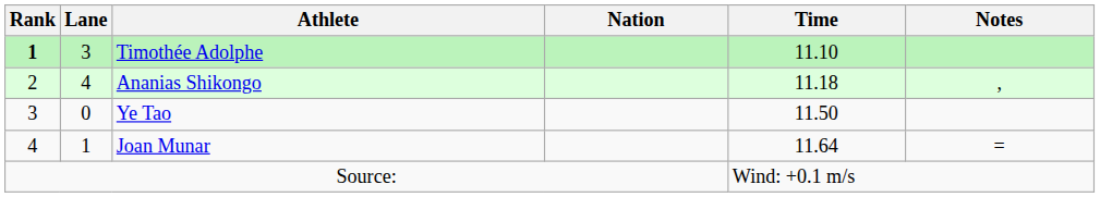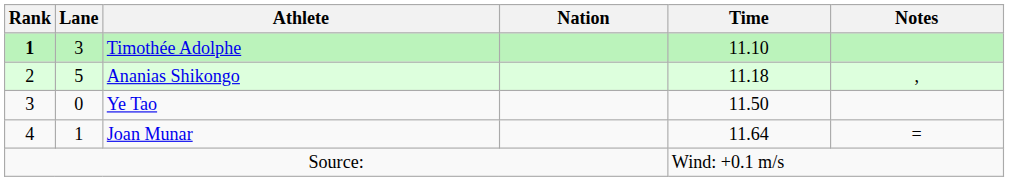 <table class="wikitable sortable" style="text-align:center;width: 70%;">
 <tr>
 <th scope="col" style="width: 15px;">Rank</th>
 <th scope="col" style="width: 15px;">Lane</th>
 <th scope="col">Athlete</th>
 <th scope="col">Nation</th>
 <th scope="col">Time</th>
 <th scope="col">Notes</th>
 </tr>
 <tr bgcolor=bbf3bb>
 <td><strong>1</strong></td>
 <td>3</td>
 <td align=left><a href='#'>Timothée Adolphe</a><br></td>
 <td align=left></td>
 <td>11.10</td>
 <td></td>
 </tr>
 <tr bgcolor=ddffdd>
 <td>2</td>
-<td>4</td>
+<td>5</td>
 <td align=left><a href='#'>Ananias Shikongo</a><br></td>
 <td align=left></td>
 <td>11.18</td>
 <td>, </td>
 </tr>
 <tr>
 <td>3</td>
 <td>0</td>
 <td align=left><a href='#'>Ye Tao</a><br></td>
 <td align=left></td>
 <td>11.50</td>
 <td></td>
 </tr>
 <tr>
 <td>4</td>
 <td>1</td>
 <td align=left><a href='#'>Joan Munar</a><br></td>
 <td align=left></td>
 <td>11.64</td>
 <td>=</td>
 </tr>
 <tr class="sortbottom">
 <td colspan="4">Source:</td>
 <td colspan="2" style="text-align:left;">Wind: +0.1 m/s</td>
 </tr>
 </table>
